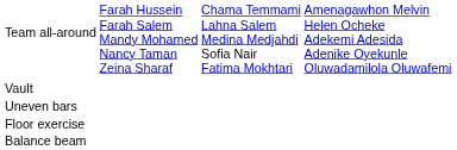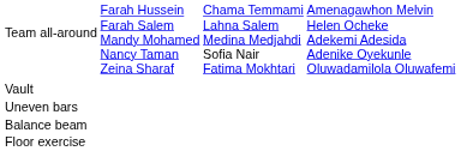 <table>
 <tr>
 <td>Team all-around</td>
 <td><br><a href='#'>Farah Hussein</a><br><a href='#'>Farah Salem</a><br><a href='#'>Mandy Mohamed</a><br><a href='#'>Nancy Taman</a><br><a href='#'>Zeina Sharaf</a></td>
 <td><br><a href='#'>Chama Temmami</a><br><a href='#'>Lahna Salem</a><br><a href='#'>Medina Medjahdi</a><br>Sofia Nair<br><a href='#'>Fatima Mokhtari</a></td>
 <td><br><a href='#'>Amenagawhon Melvin</a><br><a href='#'>Helen Ocheke</a><br><a href='#'>Adekemi Adesida</a><br><a href='#'>Adenike Oyekunle</a><br><a href='#'>Oluwadamilola Oluwafemi</a></td>
 </tr>
 <tr>
 <td></td>
 <td></td>
 <td></td>
 <td></td>
 </tr>
 <tr>
 <td>Vault</td>
 <td></td>
 <td></td>
 <td></td>
 </tr>
 <tr>
 <td>Uneven bars</td>
 <td></td>
 <td></td>
 <td></td>
 </tr>
 <tr>
+<td>Balance beam</td>
+<td></td>
+<td></td>
+<td></td>
+</tr>
+<tr>
 <td>Floor exercise</td>
 <td></td>
 <td></td>
 <td></td>
 </tr>
-<tr>
-<td>Balance beam</td>
-<td></td>
-<td></td>
-<td></td>
-</tr>
 </table>
